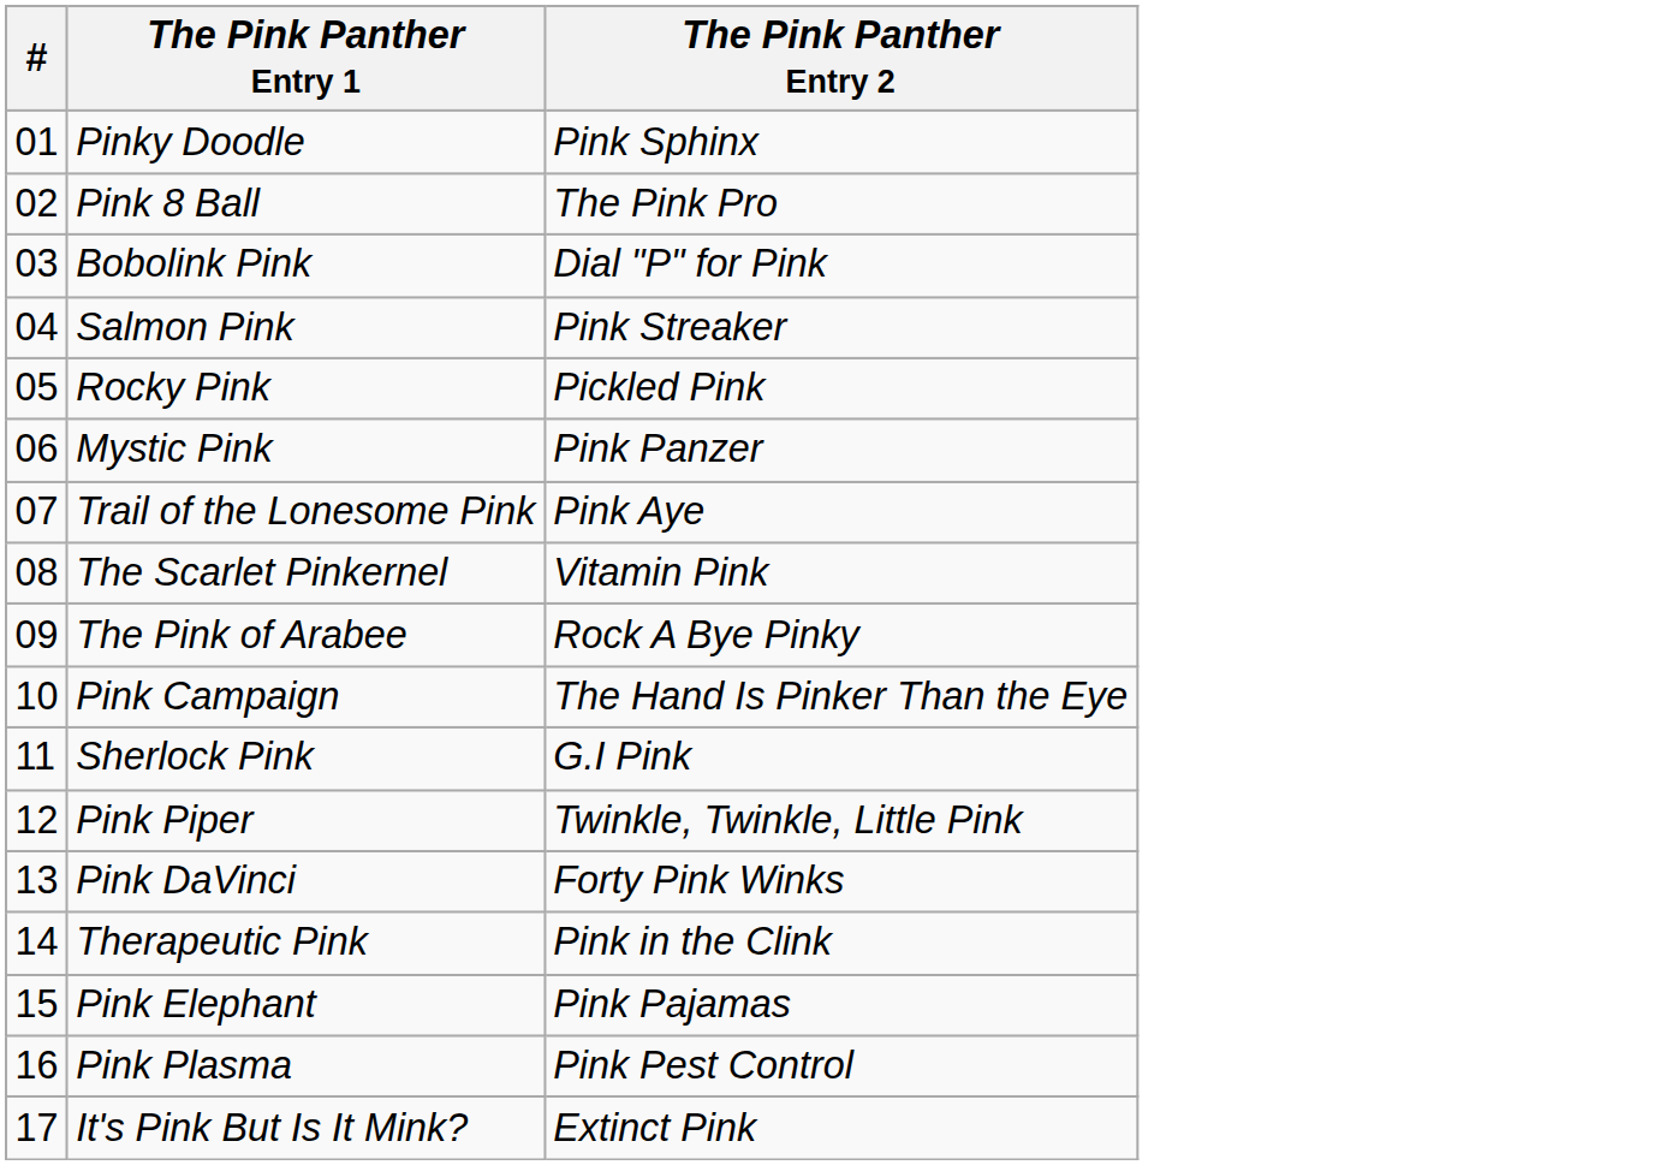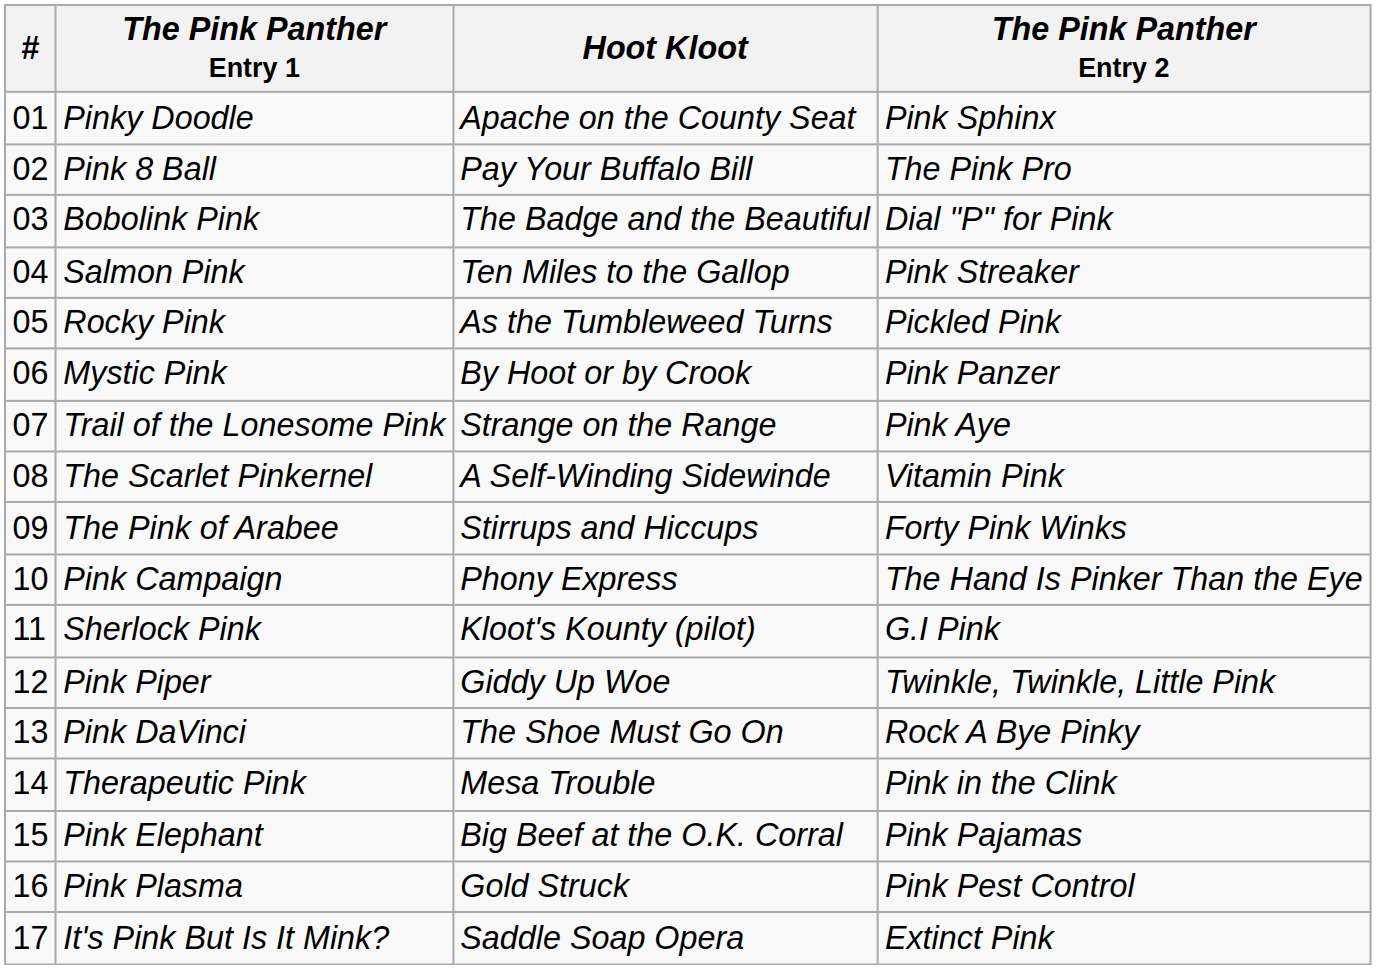 <table class="wikitable">
 <tr>
 <th>#</th>
 <th><em>The Pink Panther</em><br><small>Entry 1</small></th>
+<th><em>Hoot Kloot</em></th>
 <th><em>The Pink Panther</em><br><small>Entry 2</small></th>
 </tr>
 <tr>
 <td>01</td>
 <td><em>Pinky Doodle</em></td>
+<td><em>Apache on the County Seat</em></td>
 <td><em>Pink Sphinx</em></td>
 </tr>
 <tr>
 <td>02</td>
 <td><em>Pink 8 Ball</em></td>
+<td><em>Pay Your Buffalo Bill</em></td>
 <td><em>The Pink Pro</em></td>
 </tr>
 <tr>
 <td>03</td>
 <td><em>Bobolink Pink</em></td>
+<td><em>The Badge and the Beautiful</em></td>
 <td><em>Dial "P" for Pink</em></td>
 </tr>
 <tr>
 <td>04</td>
 <td><em>Salmon Pink</em></td>
+<td><em>Ten Miles to the Gallop</em></td>
 <td><em>Pink Streaker</em></td>
 </tr>
 <tr>
 <td>05</td>
 <td><em>Rocky Pink</em></td>
+<td><em>As the Tumbleweed Turns</em></td>
 <td><em>Pickled Pink</em></td>
 </tr>
 <tr>
 <td>06</td>
 <td><em>Mystic Pink</em></td>
+<td><em>By Hoot or by Crook</em></td>
 <td><em>Pink Panzer</em></td>
 </tr>
 <tr>
 <td>07</td>
 <td><em>Trail of the Lonesome Pink</em></td>
+<td><em>Strange on the Range</em></td>
 <td><em>Pink Aye</em></td>
 </tr>
 <tr>
 <td>08</td>
 <td><em>The Scarlet Pinkernel</em></td>
+<td><em>A Self-Winding Sidewinde</em></td>
 <td><em>Vitamin Pink</em></td>
 </tr>
 <tr>
 <td>09</td>
 <td><em>The Pink of Arabee</em></td>
-<td><em>Rock A Bye Pinky</em></td>
+<td><em>Stirrups and Hiccups</em></td>
+<td><em>Forty Pink Winks</em></td>
 </tr>
 <tr>
 <td>10</td>
 <td><em>Pink Campaign</em></td>
+<td><em>Phony Express</em></td>
 <td><em>The Hand Is Pinker Than the Eye</em></td>
 </tr>
 <tr>
 <td>11</td>
 <td><em>Sherlock Pink</em></td>
+<td><em>Kloot's Kounty (pilot)</em></td>
 <td><em>G.I Pink</em></td>
 </tr>
 <tr>
 <td>12</td>
 <td><em>Pink Piper</em></td>
+<td><em>Giddy Up Woe</em></td>
 <td><em>Twinkle, Twinkle, Little Pink</em></td>
 </tr>
 <tr>
 <td>13</td>
 <td><em>Pink DaVinci</em></td>
-<td><em>Forty Pink Winks</em></td>
+<td><em>The Shoe Must Go On</em></td>
+<td><em>Rock A Bye Pinky</em></td>
 </tr>
 <tr>
 <td>14</td>
 <td><em>Therapeutic Pink</em></td>
+<td><em>Mesa Trouble</em></td>
 <td><em>Pink in the Clink</em></td>
 </tr>
 <tr>
 <td>15</td>
 <td><em>Pink Elephant</em></td>
+<td><em>Big Beef at the O.K. Corral</em></td>
 <td><em>Pink Pajamas</em></td>
 </tr>
 <tr>
 <td>16</td>
 <td><em>Pink Plasma</em></td>
+<td><em>Gold Struck</em></td>
 <td><em>Pink Pest Control</em></td>
 </tr>
 <tr>
 <td>17</td>
 <td><em>It's Pink But Is It Mink?</em></td>
+<td><em>Saddle Soap Opera</em></td>
 <td><em>Extinct Pink</em></td>
 </tr>
 </table>
